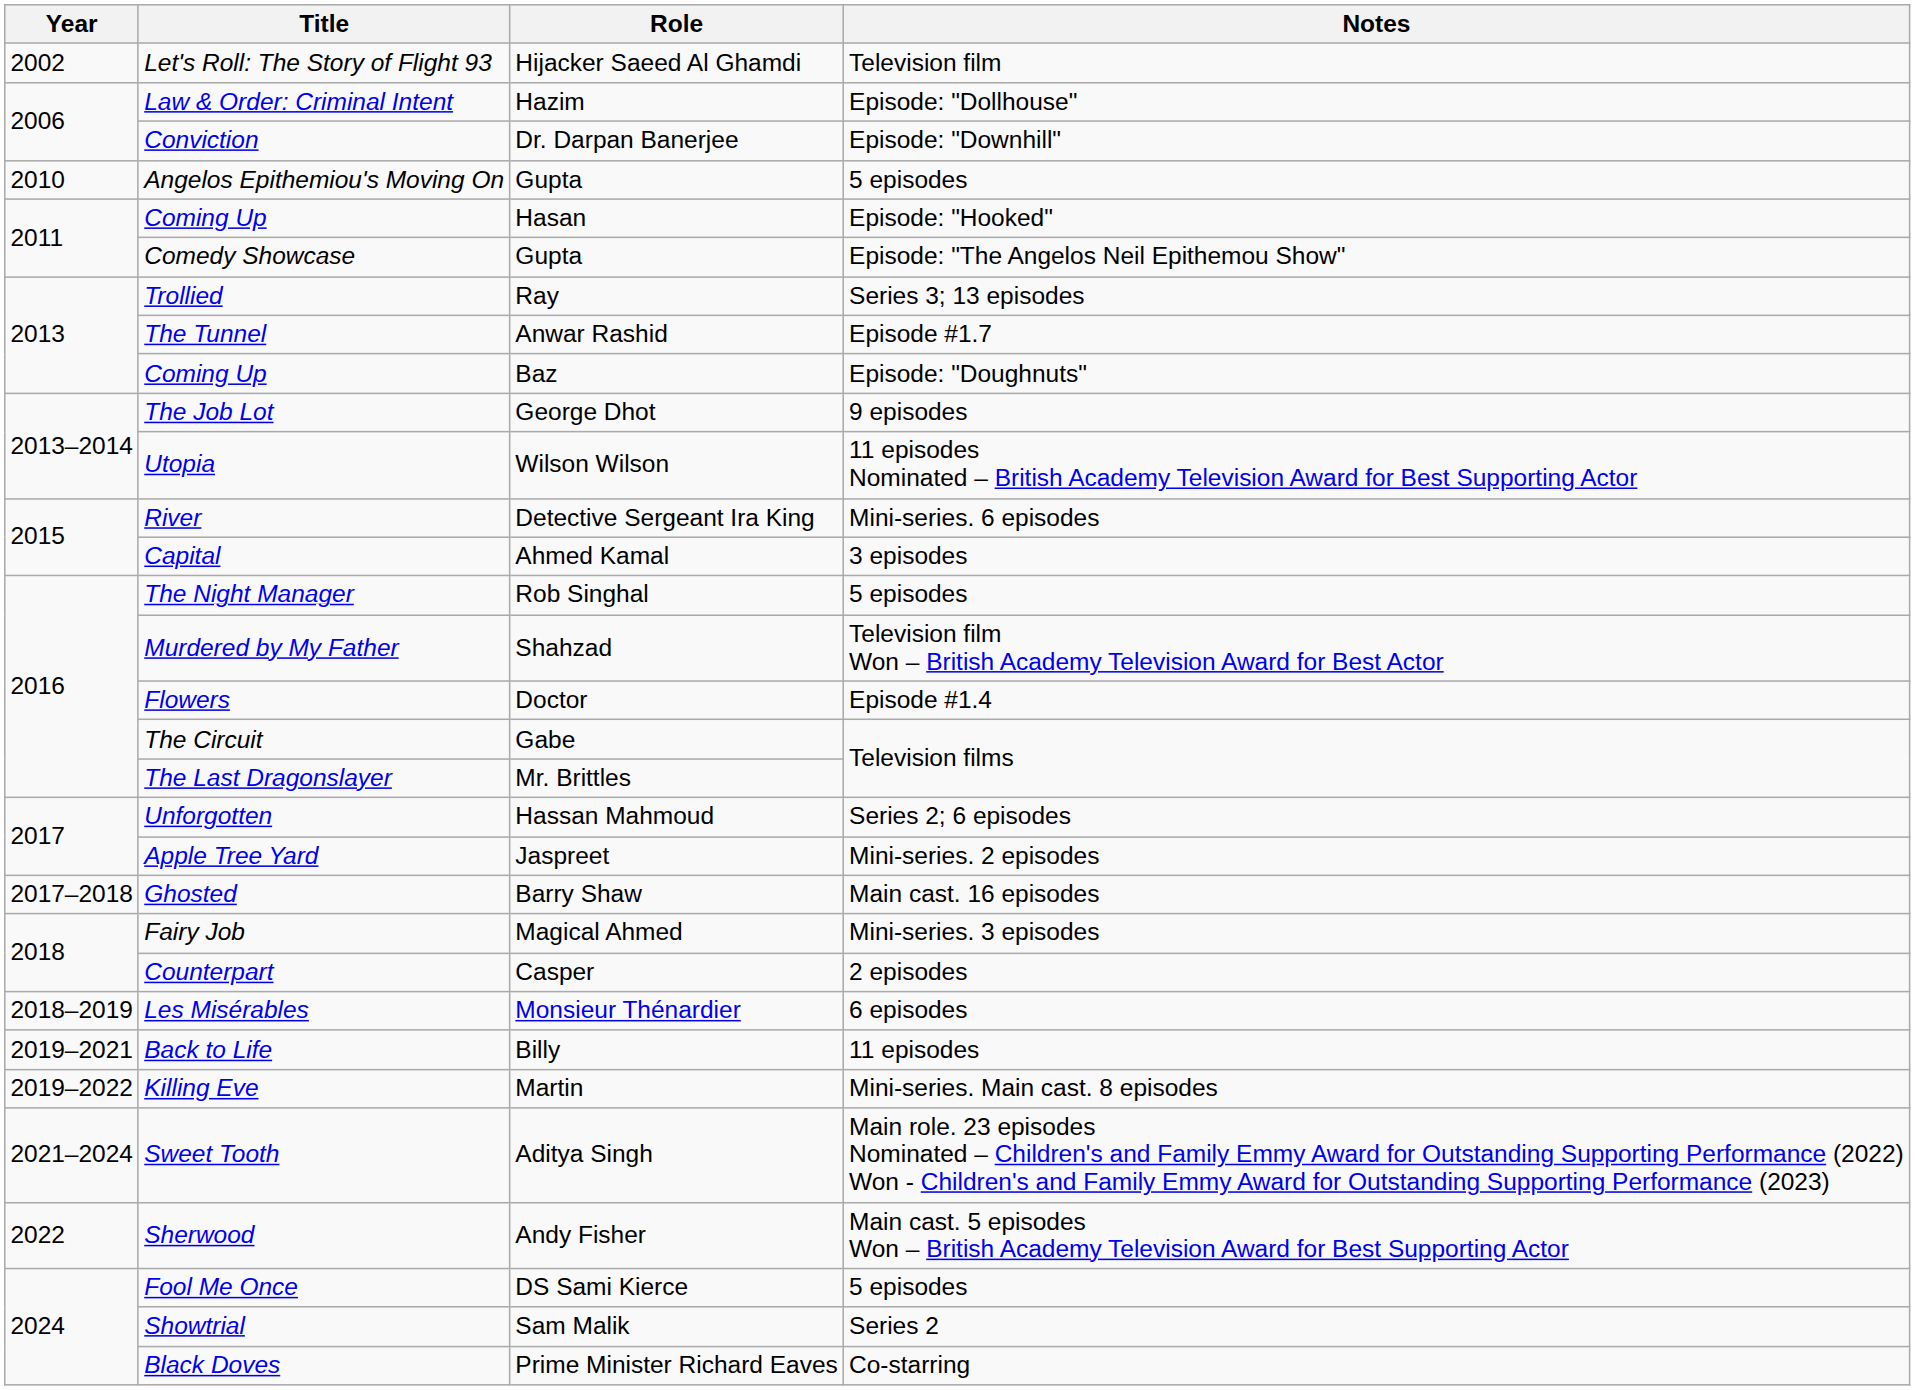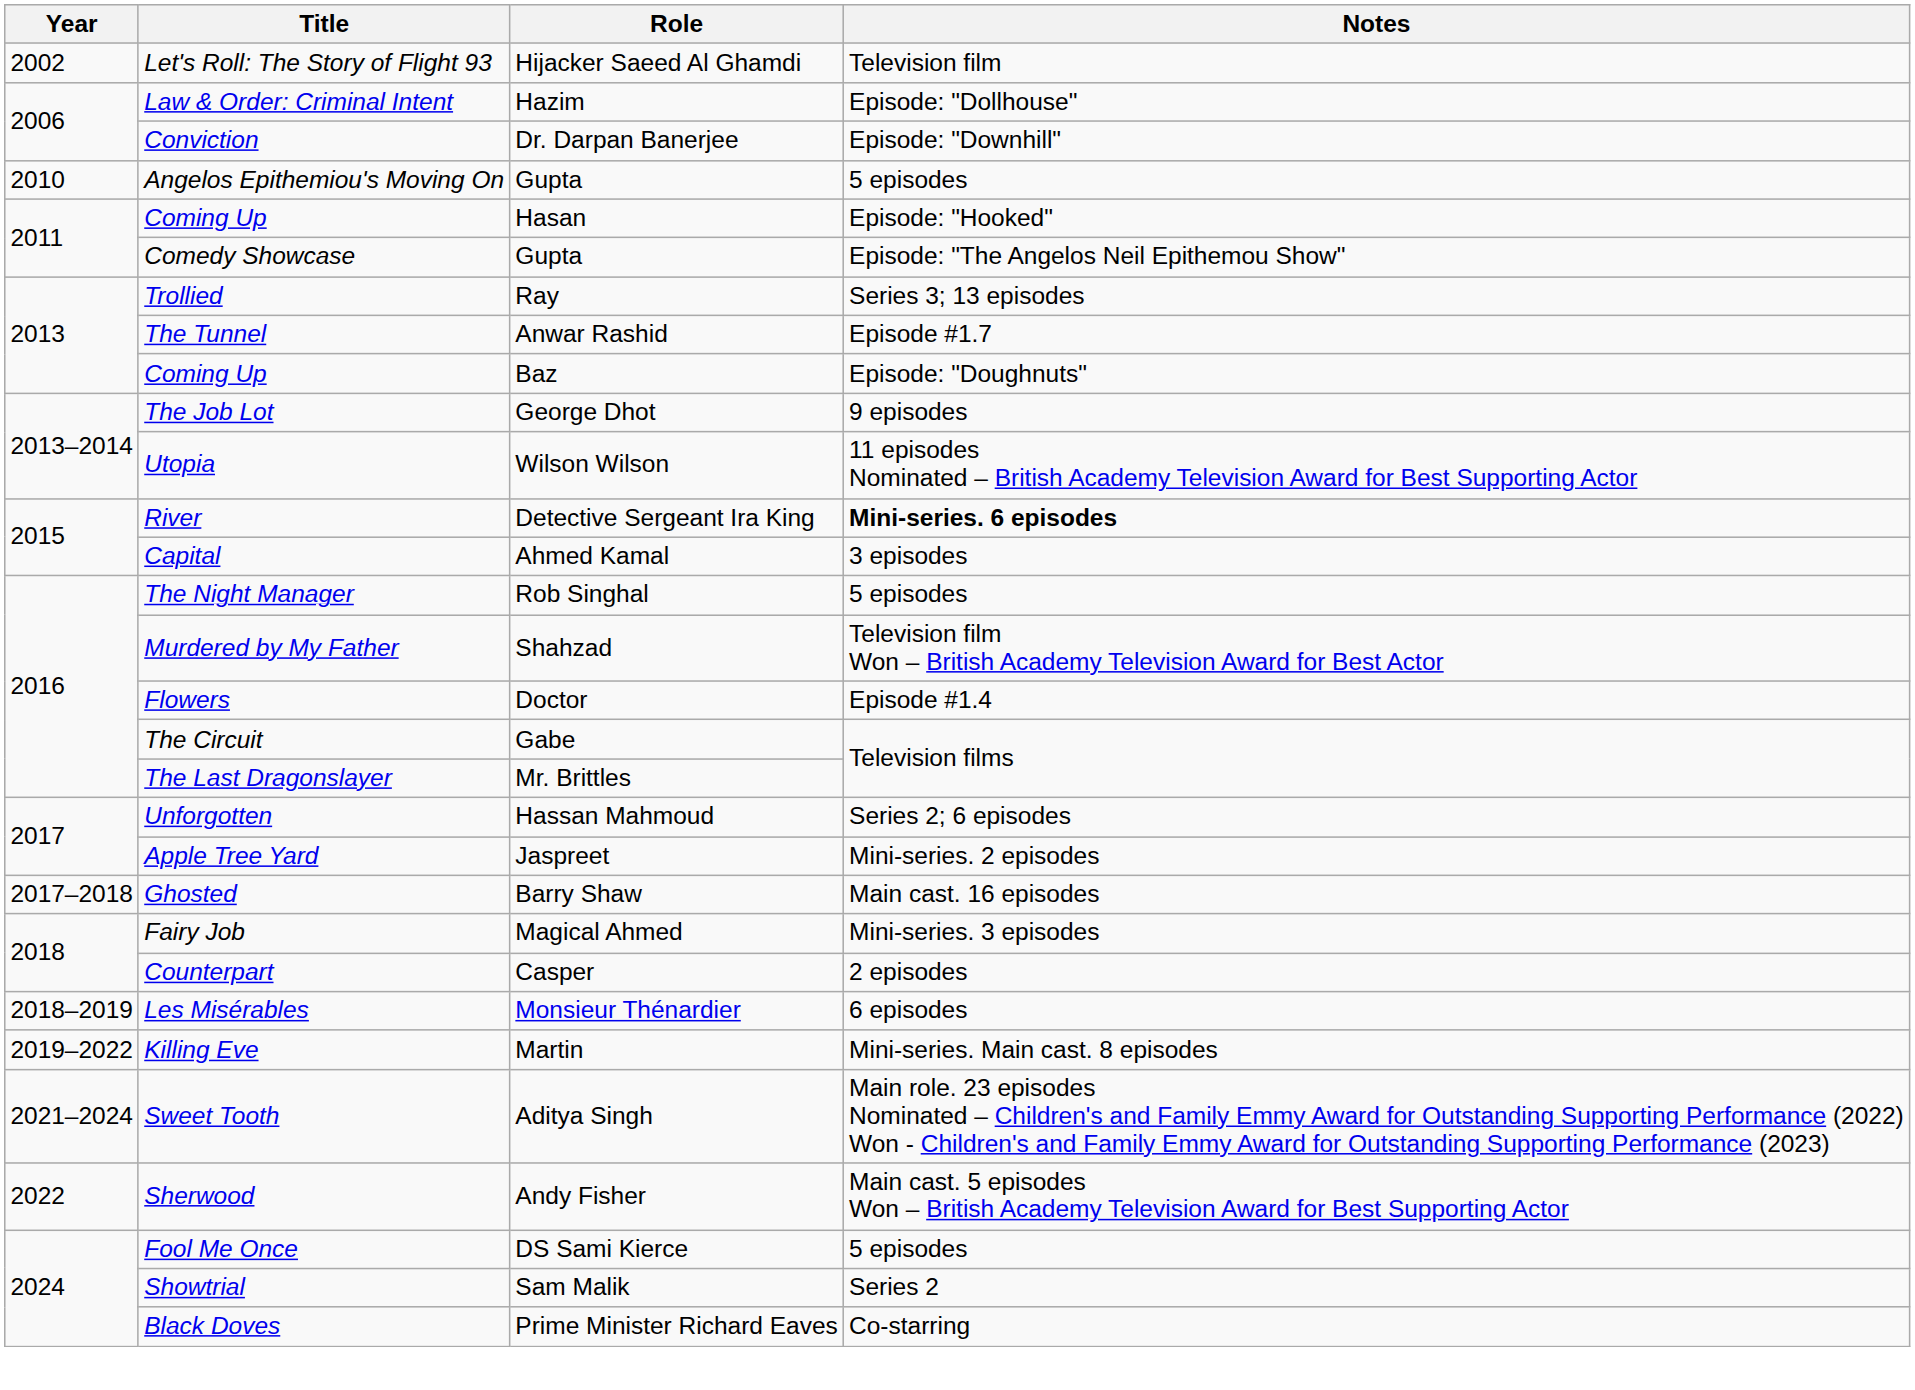 <table class="wikitable sortable">
 <tr>
 <th>Year</th>
 <th>Title</th>
 <th>Role</th>
 <th>Notes</th>
 </tr>
 <tr>
 <td>2002</td>
 <td><em>Let's Roll: The Story of Flight 93</em></td>
 <td>Hijacker Saeed Al Ghamdi</td>
 <td>Television film</td>
 </tr>
 <tr>
 <td rowspan="2">2006</td>
 <td><em><a href='#'>Law & Order: Criminal Intent</a></em></td>
 <td>Hazim</td>
 <td>Episode: "Dollhouse"</td>
 </tr>
 <tr>
 <td><em><a href='#'>Conviction</a></em></td>
 <td>Dr. Darpan Banerjee</td>
 <td>Episode: "Downhill"</td>
 </tr>
 <tr>
 <td>2010</td>
 <td><em>Angelos Epithemiou's Moving On</em></td>
 <td>Gupta</td>
 <td>5 episodes</td>
 </tr>
 <tr>
 <td rowspan="2">2011</td>
 <td><em><a href='#'>Coming Up</a></em></td>
 <td>Hasan</td>
 <td>Episode: "Hooked"</td>
 </tr>
 <tr>
 <td><em>Comedy Showcase</em></td>
 <td>Gupta</td>
 <td>Episode: "The Angelos Neil Epithemou Show"</td>
 </tr>
 <tr>
 <td rowspan="3">2013</td>
 <td><em><a href='#'>Trollied</a></em></td>
 <td>Ray</td>
 <td>Series 3; 13 episodes</td>
 </tr>
 <tr>
 <td><em><a href='#'>The Tunnel</a></em></td>
 <td>Anwar Rashid</td>
 <td>Episode #1.7</td>
 </tr>
 <tr>
 <td><em><a href='#'>Coming Up</a></em></td>
 <td>Baz</td>
 <td>Episode: "Doughnuts"</td>
 </tr>
 <tr>
 <td rowspan="2">2013–2014</td>
 <td><em><a href='#'>The Job Lot</a></em></td>
 <td>George Dhot</td>
 <td>9 episodes</td>
 </tr>
 <tr>
 <td><em><a href='#'>Utopia</a></em></td>
 <td>Wilson Wilson</td>
 <td>11 episodes<br>Nominated – <a href='#'>British Academy Television Award for Best Supporting Actor</a></td>
 </tr>
 <tr>
 <td rowspan="2">2015</td>
 <td><em><a href='#'>River</a></em></td>
 <td>Detective Sergeant Ira King</td>
-<td>Mini-series. 6 episodes</td>
+<td><strong>Mini-series. 6 episodes</strong></td>
 </tr>
 <tr>
 <td><em><a href='#'>Capital</a></em> </td>
 <td>Ahmed Kamal</td>
 <td>3 episodes</td>
 </tr>
 <tr>
 <td rowspan="5">2016</td>
 <td><em><a href='#'>The Night Manager</a></em> </td>
 <td>Rob Singhal</td>
 <td>5 episodes</td>
 </tr>
 <tr>
 <td><em><a href='#'>Murdered by My Father</a></em></td>
 <td>Shahzad</td>
 <td>Television film<br>Won – <a href='#'>British Academy Television Award for Best Actor</a></td>
 </tr>
 <tr>
 <td><em><a href='#'>Flowers</a></em></td>
 <td>Doctor</td>
 <td>Episode #1.4</td>
 </tr>
 <tr>
 <td><em>The Circuit</em></td>
 <td>Gabe</td>
 <td rowspan="2">Television films</td>
 </tr>
 <tr>
 <td><em><a href='#'>The Last Dragonslayer</a></em></td>
 <td>Mr. Brittles</td>
 </tr>
 <tr>
 <td rowspan="2">2017</td>
 <td><em><a href='#'>Unforgotten</a></em></td>
 <td>Hassan Mahmoud</td>
 <td>Series 2; 6 episodes</td>
 </tr>
 <tr>
 <td><em><a href='#'>Apple Tree Yard</a></em></td>
 <td>Jaspreet</td>
 <td>Mini-series. 2 episodes</td>
 </tr>
 <tr>
 <td>2017–2018</td>
 <td><em><a href='#'>Ghosted</a></em></td>
 <td>Barry Shaw</td>
 <td>Main cast. 16 episodes</td>
 </tr>
 <tr>
 <td rowspan="2">2018</td>
 <td><em>Fairy Job</em></td>
 <td>Magical Ahmed</td>
 <td>Mini-series. 3 episodes</td>
 </tr>
 <tr>
 <td><em><a href='#'>Counterpart</a></em></td>
 <td>Casper</td>
 <td>2 episodes</td>
 </tr>
 <tr>
 <td>2018–2019</td>
 <td><em><a href='#'>Les Misérables</a></em></td>
 <td><a href='#'>Monsieur Thénardier</a></td>
 <td>6 episodes</td>
 </tr>
 <tr>
-<td>2019–2021</td>
-<td><em><a href='#'>Back to Life</a></em></td>
-<td>Billy</td>
-<td>11 episodes</td>
-</tr>
-<tr>
 <td>2019–2022</td>
 <td><em><a href='#'>Killing Eve</a></em></td>
 <td>Martin</td>
 <td>Mini-series. Main cast. 8 episodes</td>
 </tr>
 <tr>
 <td>2021–2024</td>
 <td><em><a href='#'>Sweet Tooth</a></em></td>
 <td>Aditya Singh</td>
 <td>Main role. 23 episodes<br>Nominated – <a href='#'>Children's and Family Emmy Award for Outstanding Supporting Performance</a> (2022) <br> Won - <a href='#'>Children's and Family Emmy Award for Outstanding Supporting Performance</a> (2023)</td>
 </tr>
 <tr>
 <td>2022</td>
 <td><em><a href='#'>Sherwood</a></em></td>
 <td>Andy Fisher</td>
 <td>Main cast. 5 episodes<br>Won – <a href='#'>British Academy Television Award for Best Supporting Actor</a></td>
 </tr>
 <tr>
 <td rowspan="3">2024</td>
 <td><em><a href='#'>Fool Me Once</a></em></td>
 <td>DS Sami Kierce</td>
 <td>5 episodes</td>
 </tr>
 <tr>
 <td><em><a href='#'>Showtrial</a></em></td>
 <td>Sam Malik</td>
 <td>Series 2</td>
 </tr>
 <tr>
 <td><em><a href='#'>Black Doves</a></em></td>
 <td>Prime Minister Richard Eaves</td>
 <td>Co-starring</td>
 </tr>
 </table>
